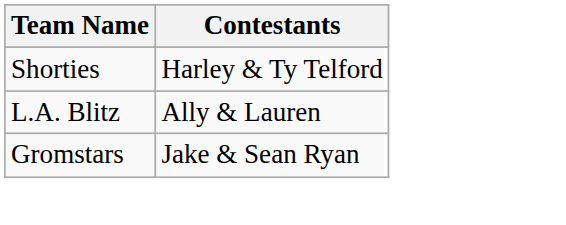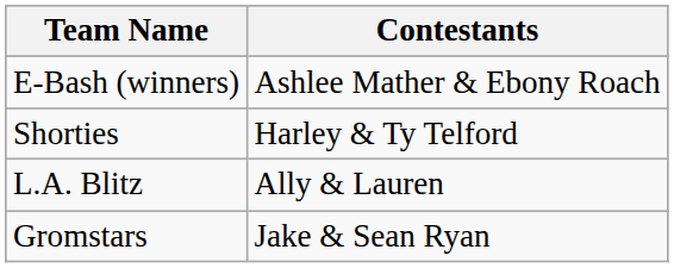 <table class="wikitable">
 <tr>
 <th>Team Name</th>
 <th>Contestants</th>
+</tr>
+<tr>
+<td>E-Bash (winners)</td>
+<td>Ashlee Mather & Ebony Roach</td>
 </tr>
 <tr>
 <td>Shorties</td>
 <td>Harley & Ty Telford</td>
 </tr>
 <tr>
 <td>L.A. Blitz</td>
 <td>Ally & Lauren</td>
 </tr>
 <tr>
 <td>Gromstars</td>
 <td>Jake & Sean Ryan</td>
 </tr>
 </table>
